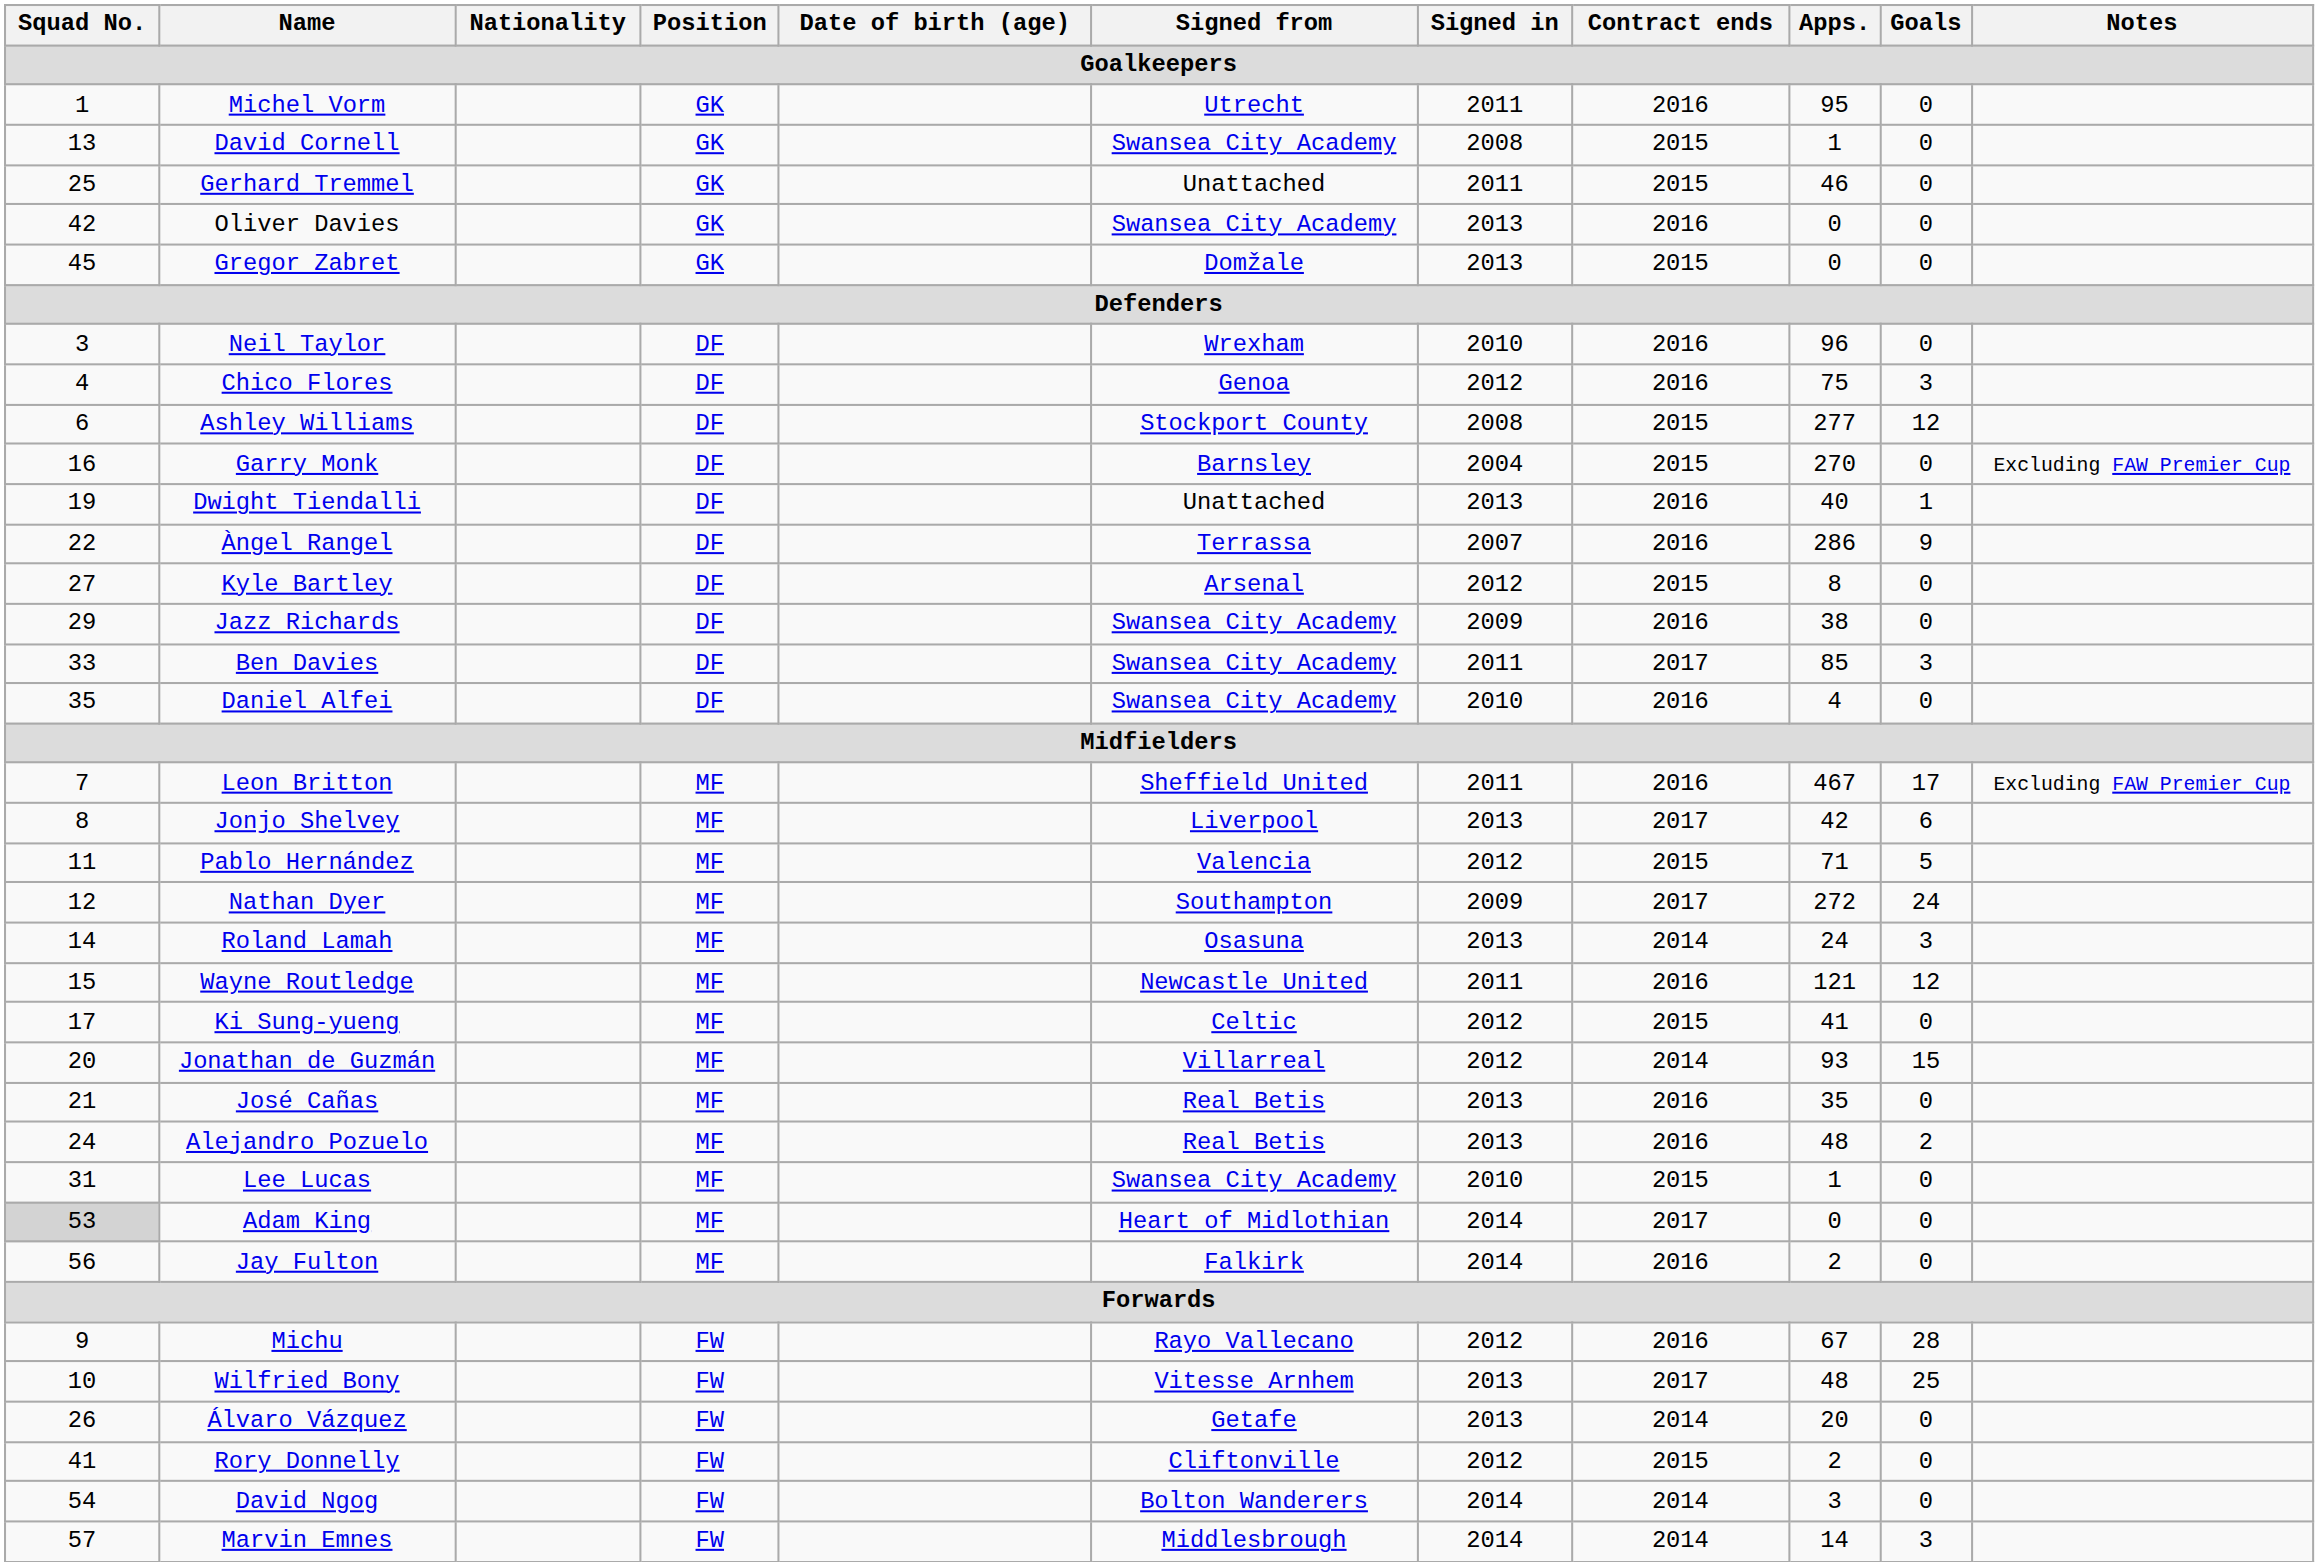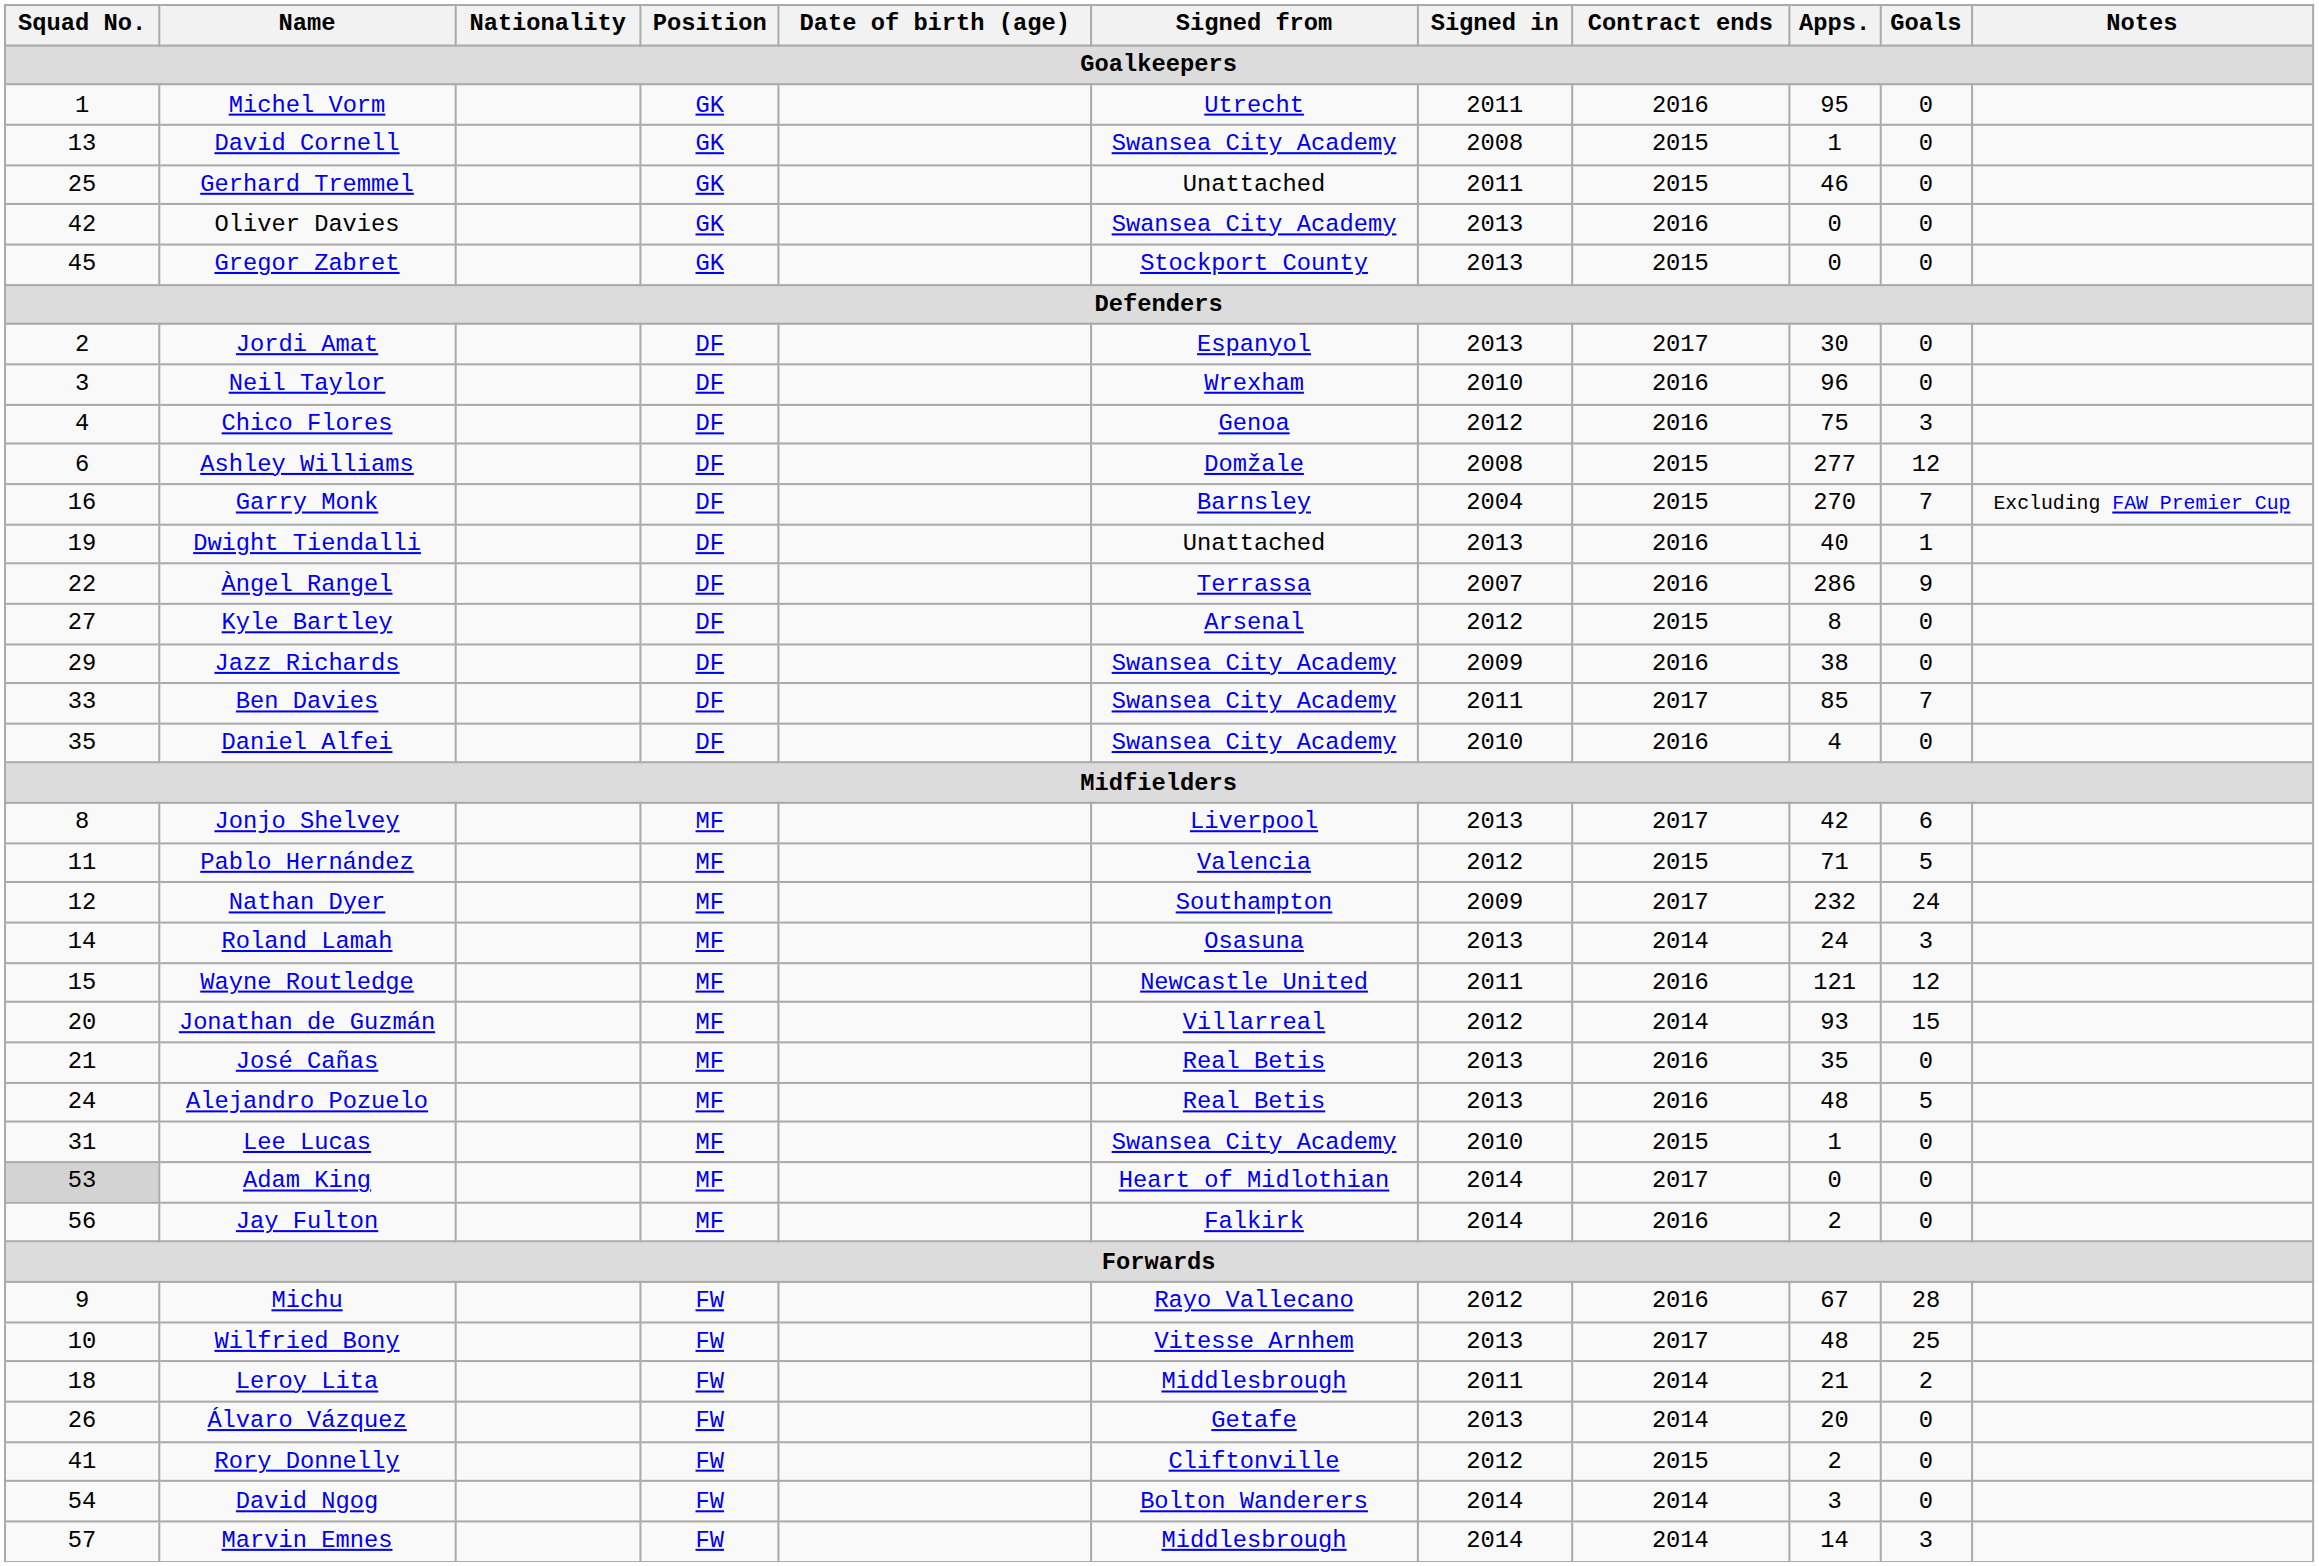 <table class="wikitable"  style="text-align:center; font-size:90%; width:90%;">
 <tr>
 <th text-align:center;>Squad No.</th>
 <th text-align:center;>Name</th>
 <th text-align:center;>Nationality</th>
 <th text-align:center;>Position</th>
 <th text-align:center;>Date of birth (age)</th>
 <th text-align:center;>Signed from</th>
 <th text-align:center;>Signed in</th>
 <th text-align:center;>Contract ends</th>
 <th text-align:center;>Apps.</th>
 <th text-align:center;>Goals</th>
 <th text-align:center;>Notes</th>
 </tr>
 <tr>
 <th colspan="11"  style="background:#dcdcdc; text-align:center;">Goalkeepers</th>
 </tr>
 <tr>
 <td>1</td>
 <td><a href='#'>Michel Vorm</a></td>
 <td></td>
 <td><a href='#'>GK</a></td>
 <td></td>
 <td> <a href='#'>Utrecht</a></td>
 <td>2011</td>
 <td>2016</td>
 <td>95</td>
 <td>0</td>
 <td></td>
 </tr>
 <tr>
 <td>13</td>
 <td><a href='#'>David Cornell</a></td>
 <td></td>
 <td><a href='#'>GK</a></td>
 <td></td>
 <td><a href='#'>Swansea City Academy</a></td>
 <td>2008</td>
 <td>2015</td>
 <td>1</td>
 <td>0</td>
 <td></td>
 </tr>
 <tr>
 <td>25</td>
 <td><a href='#'>Gerhard Tremmel</a></td>
 <td></td>
 <td><a href='#'>GK</a></td>
 <td></td>
 <td>Unattached</td>
 <td>2011</td>
 <td>2015</td>
 <td>46</td>
 <td>0</td>
 <td></td>
 </tr>
 <tr>
 <td>42</td>
 <td>Oliver Davies</td>
 <td></td>
 <td><a href='#'>GK</a></td>
 <td></td>
 <td><a href='#'>Swansea City Academy</a></td>
 <td>2013</td>
 <td>2016</td>
 <td>0</td>
 <td>0</td>
 <td></td>
 </tr>
 <tr>
 <td>45</td>
 <td><a href='#'>Gregor Zabret</a></td>
 <td></td>
 <td><a href='#'>GK</a></td>
 <td></td>
-<td> <a href='#'>Domžale</a></td>
+<td> <a href='#'>Stockport County</a></td>
 <td>2013</td>
 <td>2015</td>
 <td>0</td>
 <td>0</td>
 <td></td>
 </tr>
 <tr>
 <th colspan="11"  style="background:#dcdcdc; text-align:center;">Defenders</th>
+</tr>
+<tr>
+<td>2</td>
+<td><a href='#'>Jordi Amat</a></td>
+<td></td>
+<td><a href='#'>DF</a></td>
+<td></td>
+<td> <a href='#'>Espanyol</a></td>
+<td>2013</td>
+<td>2017</td>
+<td>30</td>
+<td>0</td>
+<td></td>
 </tr>
 <tr>
 <td>3</td>
 <td><a href='#'>Neil Taylor</a></td>
 <td></td>
 <td><a href='#'>DF</a></td>
 <td></td>
 <td> <a href='#'>Wrexham</a></td>
 <td>2010</td>
 <td>2016</td>
 <td>96</td>
 <td>0</td>
 <td></td>
 </tr>
 <tr>
 <td>4</td>
 <td><a href='#'>Chico Flores</a></td>
 <td></td>
 <td><a href='#'>DF</a></td>
 <td></td>
 <td> <a href='#'>Genoa</a></td>
 <td>2012</td>
 <td>2016</td>
 <td>75</td>
 <td>3</td>
 <td></td>
 </tr>
 <tr>
 <td>6</td>
 <td><a href='#'>Ashley Williams</a></td>
 <td></td>
 <td><a href='#'>DF</a></td>
 <td></td>
-<td> <a href='#'>Stockport County</a></td>
+<td> <a href='#'>Domžale</a></td>
 <td>2008</td>
 <td>2015</td>
 <td>277</td>
 <td>12</td>
 <td></td>
 </tr>
 <tr>
 <td>16</td>
 <td><a href='#'>Garry Monk</a></td>
 <td></td>
 <td><a href='#'>DF</a></td>
 <td></td>
 <td> <a href='#'>Barnsley</a></td>
 <td>2004</td>
 <td>2015</td>
 <td>270</td>
-<td>0</td>
+<td>7</td>
 <td><small> Excluding <a href='#'>FAW Premier Cup</a> </small></td>
 </tr>
 <tr>
 <td>19</td>
 <td><a href='#'>Dwight Tiendalli</a></td>
 <td></td>
 <td><a href='#'>DF</a></td>
 <td></td>
 <td>Unattached</td>
 <td>2013</td>
 <td>2016</td>
 <td>40</td>
 <td>1</td>
 <td></td>
 </tr>
 <tr>
 <td>22</td>
 <td><a href='#'>Àngel Rangel</a></td>
 <td></td>
 <td><a href='#'>DF</a></td>
 <td></td>
 <td> <a href='#'>Terrassa</a></td>
 <td>2007</td>
 <td>2016</td>
 <td>286</td>
 <td>9</td>
 <td></td>
 </tr>
 <tr>
 <td>27</td>
 <td><a href='#'>Kyle Bartley</a></td>
 <td></td>
 <td><a href='#'>DF</a></td>
 <td></td>
 <td> <a href='#'>Arsenal</a></td>
 <td>2012</td>
 <td>2015</td>
 <td>8</td>
 <td>0</td>
 <td></td>
 </tr>
 <tr>
 <td>29</td>
 <td><a href='#'>Jazz Richards</a></td>
 <td></td>
 <td><a href='#'>DF</a></td>
 <td></td>
 <td><a href='#'>Swansea City Academy</a></td>
 <td>2009</td>
 <td>2016</td>
 <td>38</td>
 <td>0</td>
 <td></td>
 </tr>
 <tr>
 <td>33</td>
 <td><a href='#'>Ben Davies</a></td>
 <td></td>
 <td><a href='#'>DF</a></td>
 <td></td>
 <td><a href='#'>Swansea City Academy</a></td>
 <td>2011</td>
 <td>2017</td>
 <td>85</td>
-<td>3</td>
+<td>7</td>
 <td></td>
 </tr>
 <tr>
 <td>35</td>
 <td><a href='#'>Daniel Alfei</a></td>
 <td></td>
 <td><a href='#'>DF</a></td>
 <td></td>
 <td><a href='#'>Swansea City Academy</a></td>
 <td>2010</td>
 <td>2016</td>
 <td>4</td>
 <td>0</td>
 <td></td>
 </tr>
 <tr>
 <th colspan="11"  style="background:#dcdcdc; text-align:center;">Midfielders</th>
-</tr>
-<tr>
-<td>7</td>
-<td><a href='#'>Leon Britton</a></td>
-<td></td>
-<td><a href='#'>MF</a></td>
-<td></td>
-<td> <a href='#'>Sheffield United</a></td>
-<td>2011</td>
-<td>2016</td>
-<td>467</td>
-<td>17</td>
-<td><small> Excluding <a href='#'>FAW Premier Cup</a> </small></td>
 </tr>
 <tr>
 <td>8</td>
 <td><a href='#'>Jonjo Shelvey</a></td>
 <td></td>
 <td><a href='#'>MF</a></td>
 <td></td>
 <td> <a href='#'>Liverpool</a></td>
 <td>2013</td>
 <td>2017</td>
 <td>42</td>
 <td>6</td>
 <td></td>
 </tr>
 <tr>
 <td>11</td>
 <td><a href='#'>Pablo Hernández</a></td>
 <td></td>
 <td><a href='#'>MF</a></td>
 <td></td>
 <td> <a href='#'>Valencia</a></td>
 <td>2012</td>
 <td>2015</td>
 <td>71</td>
 <td>5</td>
 <td></td>
 </tr>
 <tr>
 <td>12</td>
 <td><a href='#'>Nathan Dyer</a></td>
 <td></td>
 <td><a href='#'>MF</a></td>
 <td></td>
 <td> <a href='#'>Southampton</a></td>
 <td>2009</td>
 <td>2017</td>
-<td>272</td>
+<td>232</td>
 <td>24</td>
 <td></td>
 </tr>
 <tr>
 <td>14</td>
 <td><a href='#'>Roland Lamah</a></td>
 <td></td>
 <td><a href='#'>MF</a></td>
 <td></td>
 <td> <a href='#'>Osasuna</a></td>
 <td>2013</td>
 <td>2014</td>
 <td>24</td>
 <td>3</td>
 <td></td>
 </tr>
 <tr>
 <td>15</td>
 <td><a href='#'>Wayne Routledge</a></td>
 <td></td>
 <td><a href='#'>MF</a></td>
 <td></td>
 <td> <a href='#'>Newcastle United</a></td>
 <td>2011</td>
 <td>2016</td>
 <td>121</td>
 <td>12</td>
-<td></td>
-</tr>
-<tr>
-<td>17</td>
-<td><a href='#'>Ki Sung-yueng</a></td>
-<td></td>
-<td><a href='#'>MF</a></td>
-<td></td>
-<td> <a href='#'>Celtic</a></td>
-<td>2012</td>
-<td>2015</td>
-<td>41</td>
-<td>0</td>
 <td></td>
 </tr>
 <tr>
 <td>20</td>
 <td><a href='#'>Jonathan de Guzmán</a></td>
 <td></td>
 <td><a href='#'>MF</a></td>
 <td></td>
 <td> <a href='#'>Villarreal</a></td>
 <td>2012</td>
 <td>2014</td>
 <td>93</td>
 <td>15</td>
 <td></td>
 </tr>
 <tr>
 <td>21</td>
 <td><a href='#'>José Cañas</a></td>
 <td></td>
 <td><a href='#'>MF</a></td>
 <td></td>
 <td> <a href='#'>Real Betis</a></td>
 <td>2013</td>
 <td>2016</td>
 <td>35</td>
 <td>0</td>
 <td></td>
 </tr>
 <tr>
 <td>24</td>
 <td><a href='#'>Alejandro Pozuelo</a></td>
 <td></td>
 <td><a href='#'>MF</a></td>
 <td></td>
 <td> <a href='#'>Real Betis</a></td>
 <td>2013</td>
 <td>2016</td>
 <td>48</td>
-<td>2</td>
+<td>5</td>
 <td></td>
 </tr>
 <tr>
 <td>31</td>
 <td><a href='#'>Lee Lucas</a></td>
 <td></td>
 <td><a href='#'>MF</a></td>
 <td></td>
 <td><a href='#'>Swansea City Academy</a></td>
 <td>2010</td>
 <td>2015</td>
 <td>1</td>
 <td>0</td>
 <td></td>
 </tr>
 <tr>
 <td style="background: lightgrey;">53</td>
 <td><a href='#'>Adam King</a></td>
 <td></td>
 <td><a href='#'>MF</a></td>
 <td></td>
 <td> <a href='#'>Heart of Midlothian</a></td>
 <td>2014</td>
 <td>2017</td>
 <td>0</td>
 <td>0</td>
 <td></td>
 </tr>
 <tr>
 <td>56</td>
 <td><a href='#'>Jay Fulton</a></td>
 <td></td>
 <td><a href='#'>MF</a></td>
 <td></td>
 <td> <a href='#'>Falkirk</a></td>
 <td>2014</td>
 <td>2016</td>
 <td>2</td>
 <td>0</td>
 <td></td>
 </tr>
 <tr>
 <th colspan="11"  style="background:#dcdcdc; text-align:center;">Forwards</th>
 </tr>
 <tr>
 <td>9</td>
 <td><a href='#'>Michu</a></td>
 <td></td>
 <td><a href='#'>FW</a></td>
 <td></td>
 <td> <a href='#'>Rayo Vallecano</a></td>
 <td>2012</td>
 <td>2016</td>
 <td>67</td>
 <td>28</td>
 <td></td>
 </tr>
 <tr>
 <td>10</td>
 <td><a href='#'>Wilfried Bony</a></td>
 <td></td>
 <td><a href='#'>FW</a></td>
 <td></td>
 <td> <a href='#'>Vitesse Arnhem</a></td>
 <td>2013</td>
 <td>2017</td>
 <td>48</td>
 <td>25</td>
 <td></td>
 </tr>
 <tr>
+<td>18</td>
+<td><a href='#'>Leroy Lita</a></td>
+<td></td>
+<td><a href='#'>FW</a></td>
+<td></td>
+<td> <a href='#'>Middlesbrough</a></td>
+<td>2011</td>
+<td>2014</td>
+<td>21</td>
+<td>2</td>
+<td></td>
+</tr>
+<tr>
 <td>26</td>
 <td><a href='#'>Álvaro Vázquez</a></td>
 <td></td>
 <td><a href='#'>FW</a></td>
 <td></td>
 <td> <a href='#'>Getafe</a></td>
 <td>2013</td>
 <td>2014</td>
 <td>20</td>
 <td>0</td>
 <td></td>
 </tr>
 <tr>
 <td>41</td>
 <td><a href='#'>Rory Donnelly</a></td>
 <td></td>
 <td><a href='#'>FW</a></td>
 <td></td>
 <td> <a href='#'>Cliftonville</a></td>
 <td>2012</td>
 <td>2015</td>
 <td>2</td>
 <td>0</td>
 <td></td>
 </tr>
 <tr>
 <td>54</td>
 <td><a href='#'>David Ngog</a></td>
 <td></td>
 <td><a href='#'>FW</a></td>
 <td></td>
 <td> <a href='#'>Bolton Wanderers</a></td>
 <td>2014</td>
 <td>2014</td>
 <td>3</td>
 <td>0</td>
 <td></td>
 </tr>
 <tr>
 <td>57</td>
 <td><a href='#'>Marvin Emnes</a></td>
 <td></td>
 <td><a href='#'>FW</a></td>
 <td></td>
 <td> <a href='#'>Middlesbrough</a></td>
 <td>2014</td>
 <td>2014</td>
 <td>14</td>
 <td>3</td>
 <td></td>
 </tr>
 </table>
